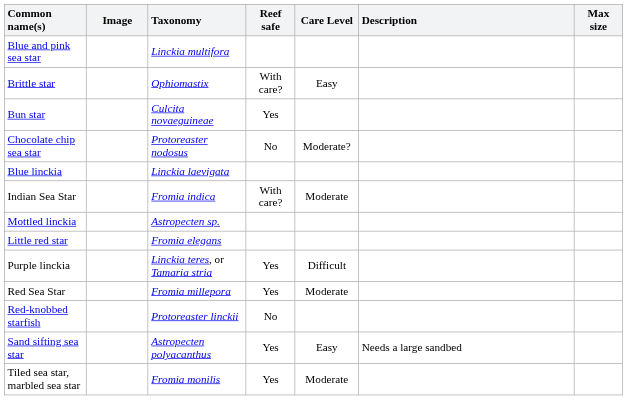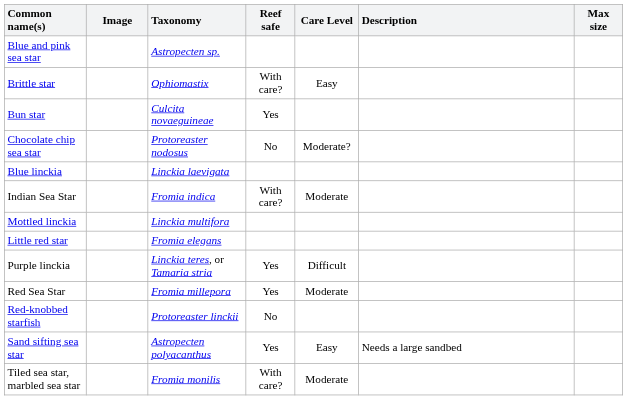 <table class="sortable collapsible" cellpadding="4" width="100%" border="1" style="border:1px solid #aaa; border-collapse:collapse">
 <tr>
 <th align="left" style="background:#F2F3F4" width="170px">Common name(s)</th>
 <th style="background:#F2F3F4" width="130px" class="unsortable">Image</th>
 <th align="left" style="background:#F2F3F4" width="190px">Taxonomy</th>
 <th style="background:#F2F3F4" width="100px">Reef safe</th>
 <th style="background:#F2F3F4" width="100px">Care Level</th>
 <th align="left" style="background:#F2F3F4" width="610px" class="unsortable">Description</th>
 <th style="background:#F2F3F4" width="100px">Max size</th>
 </tr>
 <tr>
 <td><a href='#'>Blue and pink sea star</a></td>
 <td></td>
-<td><em><a href='#'>Linckia multifora</a></em></td>
+<td><em><a href='#'>Astropecten sp.</a></em></td>
 <td align="center"></td>
 <td align="center"></td>
 <td></td>
 <td align="center"></td>
 </tr>
 <tr>
 <td><a href='#'>Brittle star</a></td>
 <td></td>
 <td><em><a href='#'>Ophiomastix</a></em></td>
 <td align="center">With care?</td>
 <td align="center">Easy</td>
 <td></td>
 <td align="center"></td>
 </tr>
 <tr>
 <td><a href='#'>Bun star</a></td>
 <td></td>
 <td><em><a href='#'>Culcita novaeguineae</a></em></td>
 <td align="center">Yes</td>
 <td align="center"></td>
 <td></td>
 <td align="center"></td>
 </tr>
 <tr>
 <td><a href='#'>Chocolate chip sea star</a></td>
 <td></td>
 <td><em><a href='#'>Protoreaster nodosus</a></em></td>
 <td align="center">No</td>
 <td align="center">Moderate?</td>
 <td></td>
 <td align="center"></td>
 </tr>
 <tr>
 <td><a href='#'>Blue linckia</a></td>
 <td></td>
 <td><em><a href='#'>Linckia laevigata</a></em></td>
 <td align="center"></td>
 <td align="center"></td>
 <td></td>
 <td align="center"></td>
 </tr>
 <tr>
 <td>Indian Sea Star</td>
 <td></td>
 <td><em><a href='#'>Fromia indica</a></em></td>
 <td align="center">With care?</td>
 <td align="center">Moderate</td>
 <td></td>
 <td align="center"></td>
 </tr>
 <tr>
 <td><a href='#'>Mottled linckia</a></td>
 <td></td>
-<td><em><a href='#'>Astropecten sp.</a></em></td>
+<td><em><a href='#'>Linckia multifora</a></em></td>
 <td align="center"></td>
 <td align="center"></td>
 <td></td>
 <td align="center"></td>
 </tr>
 <tr>
 <td><a href='#'>Little red star</a></td>
 <td></td>
 <td><em><a href='#'>Fromia elegans</a></em></td>
 <td align="center"></td>
 <td align="center"></td>
 <td></td>
 <td align="center"></td>
 </tr>
 <tr>
 <td>Purple linckia</td>
 <td></td>
 <td><em><a href='#'>Linckia teres</a></em>, or <em><a href='#'>Tamaria stria</a></em></td>
 <td align="center">Yes</td>
 <td align="center">Difficult</td>
 <td></td>
 <td align="center"></td>
 </tr>
 <tr>
 <td>Red Sea Star</td>
 <td></td>
 <td><em><a href='#'>Fromia millepora</a></em></td>
 <td align="center">Yes</td>
 <td align="center">Moderate</td>
 <td></td>
 <td align="center"></td>
 </tr>
 <tr>
 <td><a href='#'>Red-knobbed starfish</a></td>
 <td></td>
 <td><em><a href='#'>Protoreaster linckii</a></em></td>
 <td align="center">No</td>
 <td></td>
 <td></td>
 <td align="center"></td>
 </tr>
 <tr>
 <td><a href='#'>Sand sifting sea star</a></td>
 <td></td>
 <td><em><a href='#'>Astropecten polyacanthus</a></em></td>
 <td align="center">Yes</td>
 <td align="center">Easy</td>
 <td>Needs a large sandbed</td>
 <td align="center"></td>
 </tr>
 <tr>
 <td>Tiled sea star, marbled sea star</td>
 <td></td>
 <td><em><a href='#'>Fromia monilis</a></em></td>
-<td align="center">Yes</td>
+<td align="center">With care?</td>
 <td align="center">Moderate</td>
 <td></td>
 <td align="center"></td>
 </tr>
 </table>
